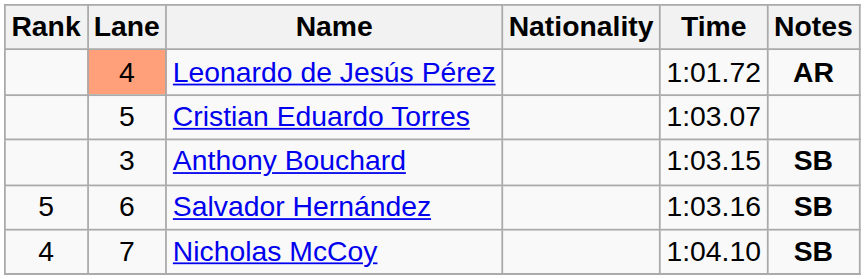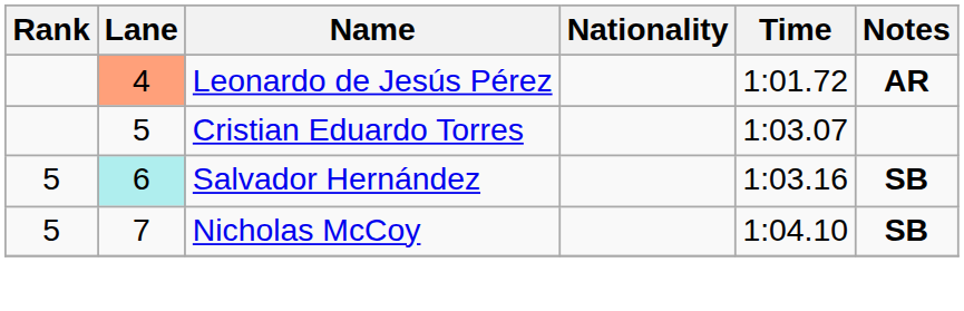 <table class="wikitable sortable" style="text-align:center">
 <tr>
 <th>Rank</th>
 <th>Lane</th>
 <th>Name</th>
 <th>Nationality</th>
 <th>Time</th>
 <th>Notes</th>
 </tr>
 <tr>
 <td></td>
 <td style="background: lightsalmon;">4</td>
 <td align=left><a href='#'>Leonardo de Jesús Pérez</a></td>
 <td align=left></td>
 <td>1:01.72</td>
 <td><strong>AR</strong></td>
 </tr>
 <tr>
 <td></td>
 <td>5</td>
 <td align=left><a href='#'>Cristian Eduardo Torres</a></td>
 <td align=left></td>
 <td>1:03.07</td>
 <td></td>
 </tr>
 <tr>
-<td></td>
-<td>3</td>
-<td align=left><a href='#'>Anthony Bouchard</a></td>
-<td align=left></td>
-<td>1:03.15</td>
-<td><strong>SB</strong></td>
-</tr>
-<tr>
 <td>5</td>
-<td>6</td>
+<td style="background: paleturquoise;">6</td>
 <td align=left><a href='#'>Salvador Hernández</a></td>
 <td align=left></td>
 <td>1:03.16</td>
 <td><strong>SB</strong></td>
 </tr>
 <tr>
-<td>4</td>
+<td>5</td>
 <td>7</td>
 <td align=left><a href='#'>Nicholas McCoy</a></td>
 <td align=left></td>
 <td>1:04.10</td>
 <td><strong>SB</strong></td>
 </tr>
 <tr>
 </tr>
 </table>
